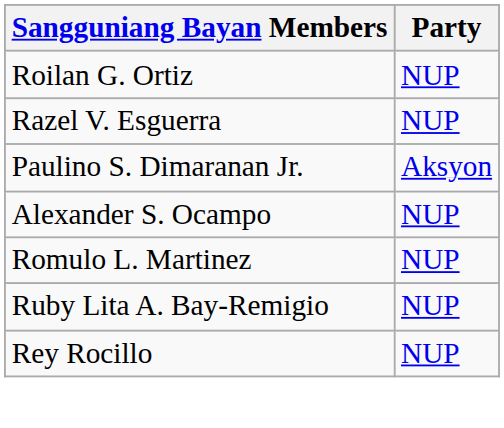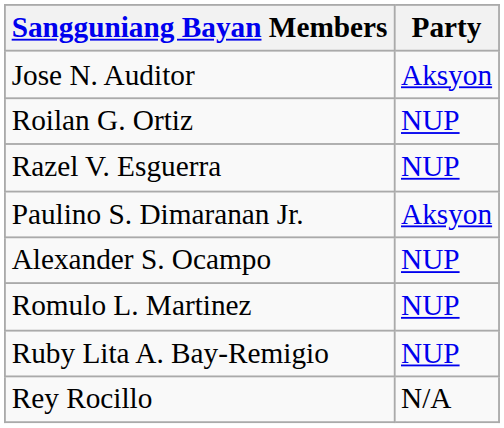 <table class="wikitable">
 <tr>
 <th><a href='#'>Sangguniang Bayan</a> Members</th>
 <th>Party</th>
+</tr>
+<tr>
+<td>Jose N. Auditor</td>
+<td><a href='#'>Aksyon</a></td>
 </tr>
 <tr>
 <td>Roilan G. Ortiz</td>
 <td><a href='#'>NUP</a></td>
 </tr>
 <tr>
 <td>Razel V. Esguerra</td>
 <td><a href='#'>NUP</a></td>
 </tr>
 <tr>
 <td>Paulino S. Dimaranan Jr.</td>
 <td><a href='#'>Aksyon</a></td>
 </tr>
 <tr>
 <td>Alexander S. Ocampo</td>
 <td><a href='#'>NUP</a></td>
 </tr>
 <tr>
 <td>Romulo L. Martinez</td>
 <td><a href='#'>NUP</a></td>
 </tr>
 <tr>
 <td>Ruby Lita A. Bay-Remigio</td>
 <td><a href='#'>NUP</a></td>
 </tr>
 <tr>
 <td>Rey Rocillo</td>
-<td><a href='#'>NUP</a></td>
+<td>N/A</td>
 </tr>
 </table>
